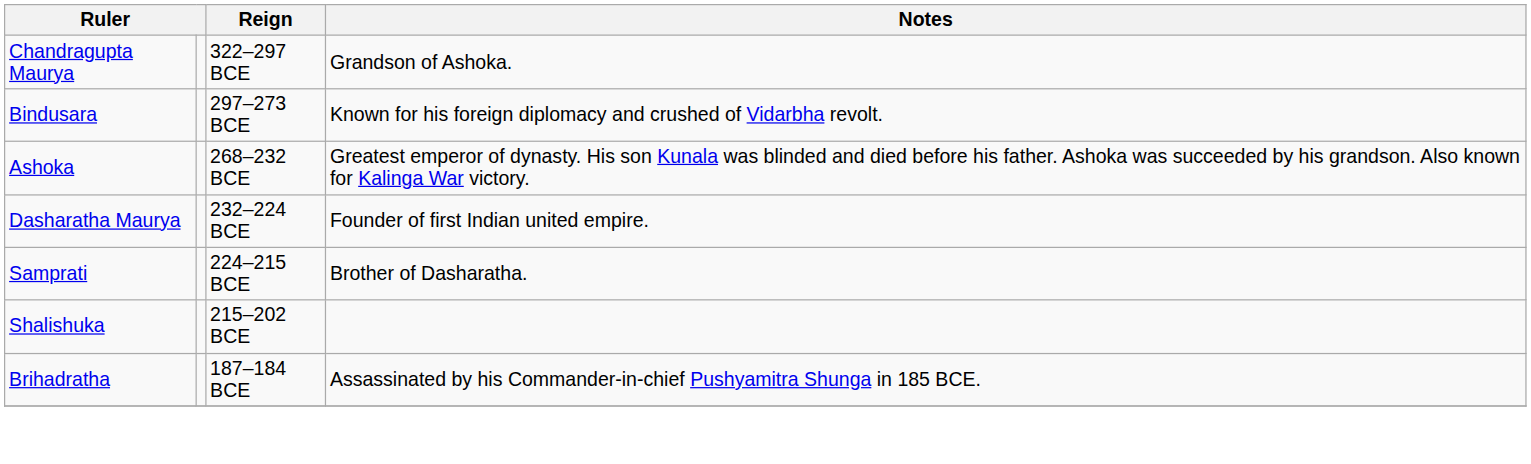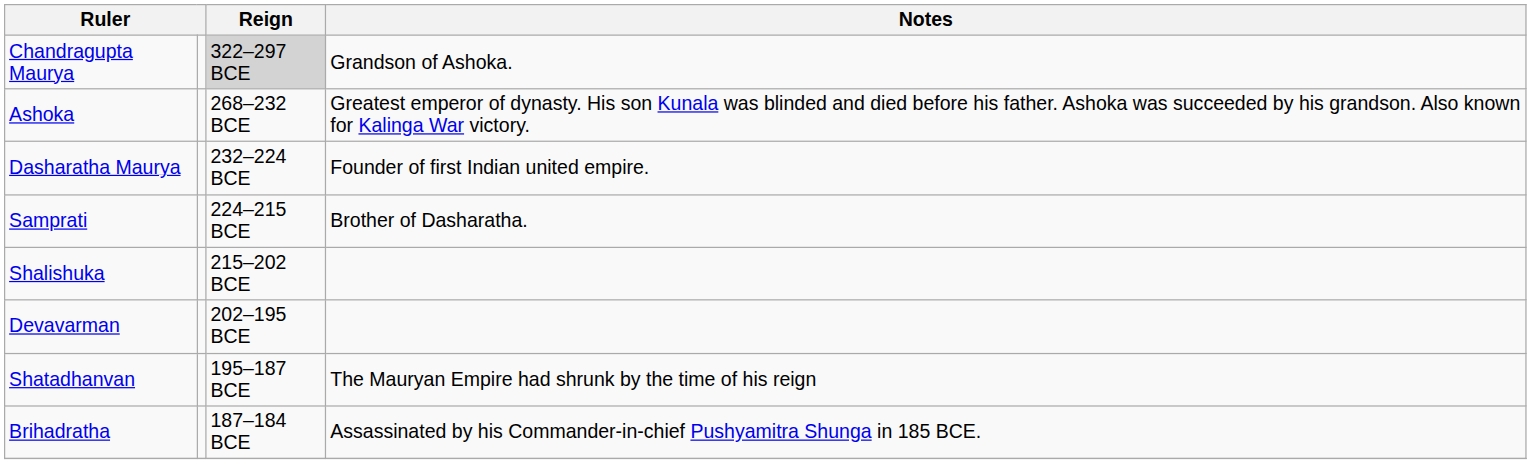 <table class="wikitable">
 <tr>
 <th colspan=2>Ruler</th>
 <th>Reign</th>
 <th>Notes</th>
 </tr>
 <tr>
 <td><a href='#'>Chandragupta Maurya</a></td>
 <td></td>
-<td>322–297 BCE</td>
+<td style="background: lightgrey;">322–297 BCE</td>
 <td>Grandson of Ashoka.</td>
-</tr>
-<tr>
-<td><a href='#'>Bindusara</a></td>
-<td></td>
-<td>297–273 BCE</td>
-<td>Known for his foreign diplomacy and crushed of <a href='#'>Vidarbha</a> revolt.</td>
 </tr>
 <tr>
 <td><a href='#'>Ashoka</a></td>
 <td></td>
 <td>268–232 BCE</td>
 <td>Greatest emperor of dynasty. His son <a href='#'>Kunala</a> was blinded and died before his father. Ashoka was succeeded by his grandson. Also known for <a href='#'>Kalinga War</a> victory.</td>
 </tr>
 <tr>
 <td><a href='#'>Dasharatha Maurya</a></td>
 <td></td>
 <td>232–224 BCE</td>
 <td>Founder of first Indian united empire.</td>
 </tr>
 <tr>
 <td><a href='#'>Samprati</a></td>
 <td></td>
 <td>224–215 BCE</td>
 <td>Brother of Dasharatha.</td>
 </tr>
 <tr>
 <td><a href='#'>Shalishuka</a></td>
 <td></td>
 <td>215–202 BCE</td>
 <td></td>
 </tr>
 <tr>
+<td><a href='#'>Devavarman</a></td>
+<td></td>
+<td>202–195 BCE</td>
+<td></td>
+</tr>
+<tr>
+<td><a href='#'>Shatadhanvan</a></td>
+<td></td>
+<td>195–187 BCE</td>
+<td>The Mauryan Empire had shrunk by the time of his reign</td>
+</tr>
+<tr>
 <td><a href='#'>Brihadratha</a></td>
 <td></td>
 <td>187–184 BCE</td>
 <td>Assassinated by his Commander-in-chief <a href='#'>Pushyamitra Shunga</a> in 185 BCE.</td>
 </tr>
 <tr>
 </tr>
 </table>
